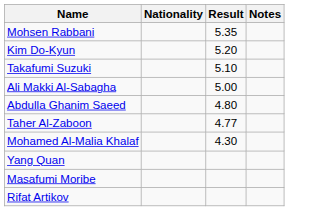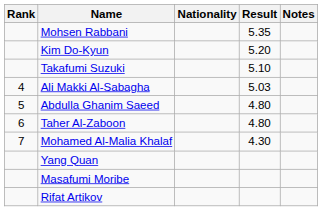 <table class="wikitable sortable" style="text-align:center;font-size:95%">
 <tr>
+<th>Rank</th>
 <th>Name</th>
 <th>Nationality</th>
 <th>Result</th>
 <th>Notes</th>
 </tr>
 <tr>
+<td></td>
 <td align=left><a href='#'>Mohsen Rabbani</a></td>
 <td align=left></td>
 <td>5.35</td>
 <td></td>
 </tr>
 <tr>
+<td></td>
 <td align=left><a href='#'>Kim Do-Kyun</a></td>
 <td align=left></td>
 <td>5.20</td>
 <td></td>
 </tr>
 <tr>
+<td></td>
 <td align=left><a href='#'>Takafumi Suzuki</a></td>
 <td align=left></td>
 <td>5.10</td>
 <td></td>
 </tr>
 <tr>
+<td>4</td>
 <td align=left><a href='#'>Ali Makki Al-Sabagha</a></td>
 <td align=left></td>
-<td>5.00</td>
+<td>5.03</td>
 <td></td>
 </tr>
 <tr>
+<td>5</td>
 <td align=left><a href='#'>Abdulla Ghanim Saeed</a></td>
 <td align=left></td>
 <td>4.80</td>
 <td></td>
 </tr>
 <tr>
+<td>6</td>
 <td align=left><a href='#'>Taher Al-Zaboon</a></td>
 <td align=left></td>
-<td>4.77</td>
+<td>4.80</td>
 <td></td>
 </tr>
 <tr>
+<td>7</td>
 <td align=left><a href='#'>Mohamed Al-Malia Khalaf</a></td>
 <td align=left></td>
 <td>4.30</td>
 <td></td>
 </tr>
 <tr>
+<td></td>
 <td align=left><a href='#'>Yang Quan</a></td>
 <td align=left></td>
 <td></td>
 <td></td>
 </tr>
 <tr>
+<td></td>
 <td align=left><a href='#'>Masafumi Moribe</a></td>
 <td align=left></td>
 <td></td>
 <td></td>
 </tr>
 <tr>
+<td></td>
 <td align=left><a href='#'>Rifat Artikov</a></td>
 <td align=left></td>
 <td></td>
 <td></td>
 </tr>
 </table>
